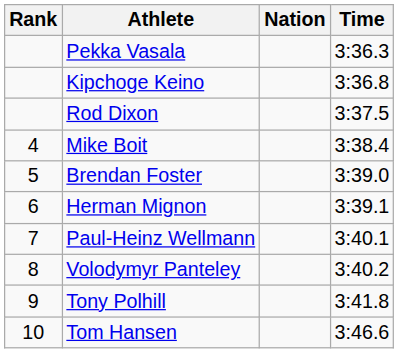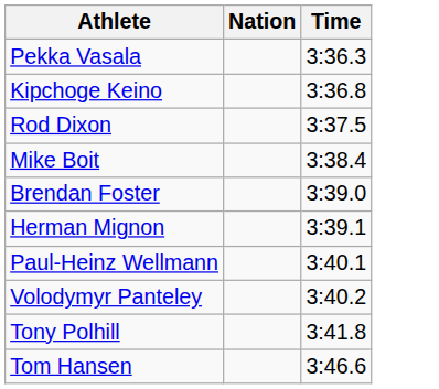 <table class="wikitable sortable" style="text-align:center">
 <tr>
-<th>Rank</th>
 <th>Athlete</th>
 <th>Nation</th>
 <th>Time</th>
 </tr>
 <tr>
-<td></td>
 <td align=left><a href='#'>Pekka Vasala</a></td>
 <td align=left></td>
 <td>3:36.3</td>
 </tr>
 <tr>
-<td></td>
 <td align=left><a href='#'>Kipchoge Keino</a></td>
 <td align=left></td>
 <td>3:36.8</td>
 </tr>
 <tr>
-<td></td>
 <td align=left><a href='#'>Rod Dixon</a></td>
 <td align=left></td>
 <td>3:37.5</td>
 </tr>
 <tr>
-<td>4</td>
 <td align=left><a href='#'>Mike Boit</a></td>
 <td align=left></td>
 <td>3:38.4</td>
 </tr>
 <tr>
-<td>5</td>
 <td align=left><a href='#'>Brendan Foster</a></td>
 <td align=left></td>
 <td>3:39.0</td>
 </tr>
 <tr>
-<td>6</td>
 <td align=left><a href='#'>Herman Mignon</a></td>
 <td align=left></td>
 <td>3:39.1</td>
 </tr>
 <tr>
-<td>7</td>
 <td align=left><a href='#'>Paul-Heinz Wellmann</a></td>
 <td align=left></td>
 <td>3:40.1</td>
 </tr>
 <tr>
-<td>8</td>
 <td align=left><a href='#'>Volodymyr Panteley</a></td>
 <td align=left></td>
 <td>3:40.2</td>
 </tr>
 <tr>
-<td>9</td>
 <td align=left><a href='#'>Tony Polhill</a></td>
 <td align=left></td>
 <td>3:41.8</td>
 </tr>
 <tr>
-<td>10</td>
 <td align=left><a href='#'>Tom Hansen</a></td>
 <td align=left></td>
 <td>3:46.6</td>
 </tr>
 </table>
